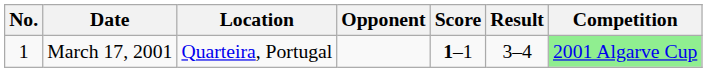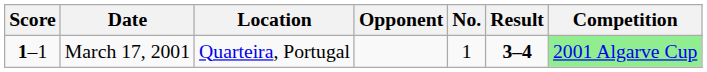 <table class="wikitable plainrowheaders">
 <tr>
-<th>No.</th>
+<th>Score</th>
 <th>Date</th>
 <th>Location</th>
 <th>Opponent</th>
-<th>Score</th>
+<th>No.</th>
 <th>Result</th>
 <th>Competition</th>
 </tr>
 <tr>
-<td align="center">1</td>
+<td align="center"><strong>1</strong>–1</td>
 <td>March 17, 2001</td>
 <td><a href='#'>Quarteira</a>, Portugal</td>
 <td></td>
-<td align="center"><strong>1</strong>–1</td>
-<td align="center">3–4</td>
+<td align="center">1</td>
+<td align="center"><strong>3–4</strong></td>
 <td style="background: lightgreen;"><a href='#'>2001 Algarve Cup</a></td>
 </tr>
 </table>
